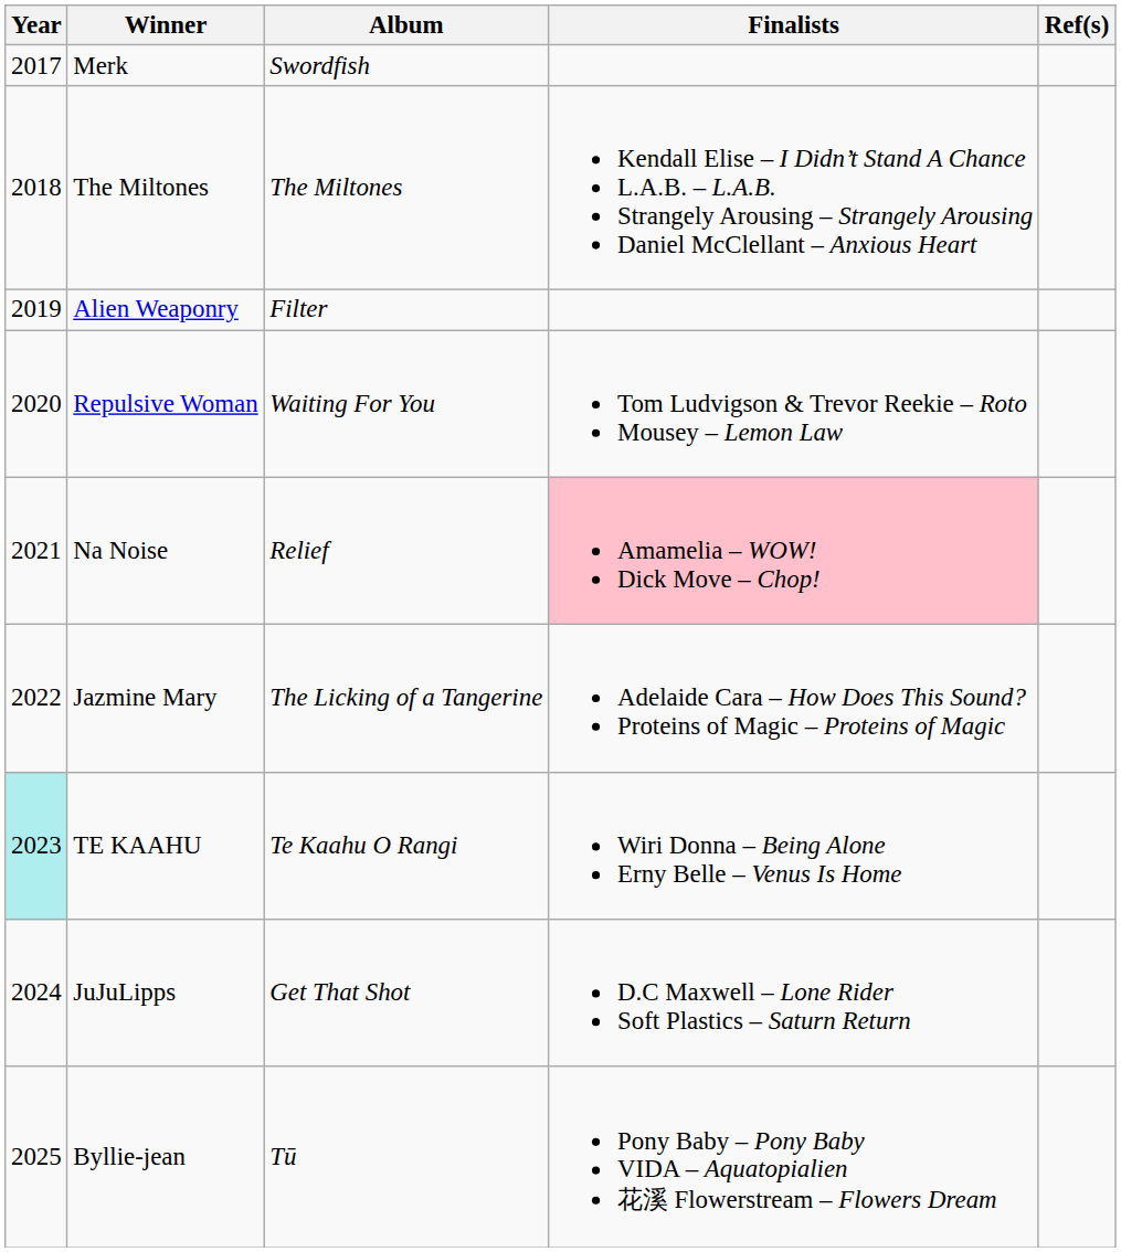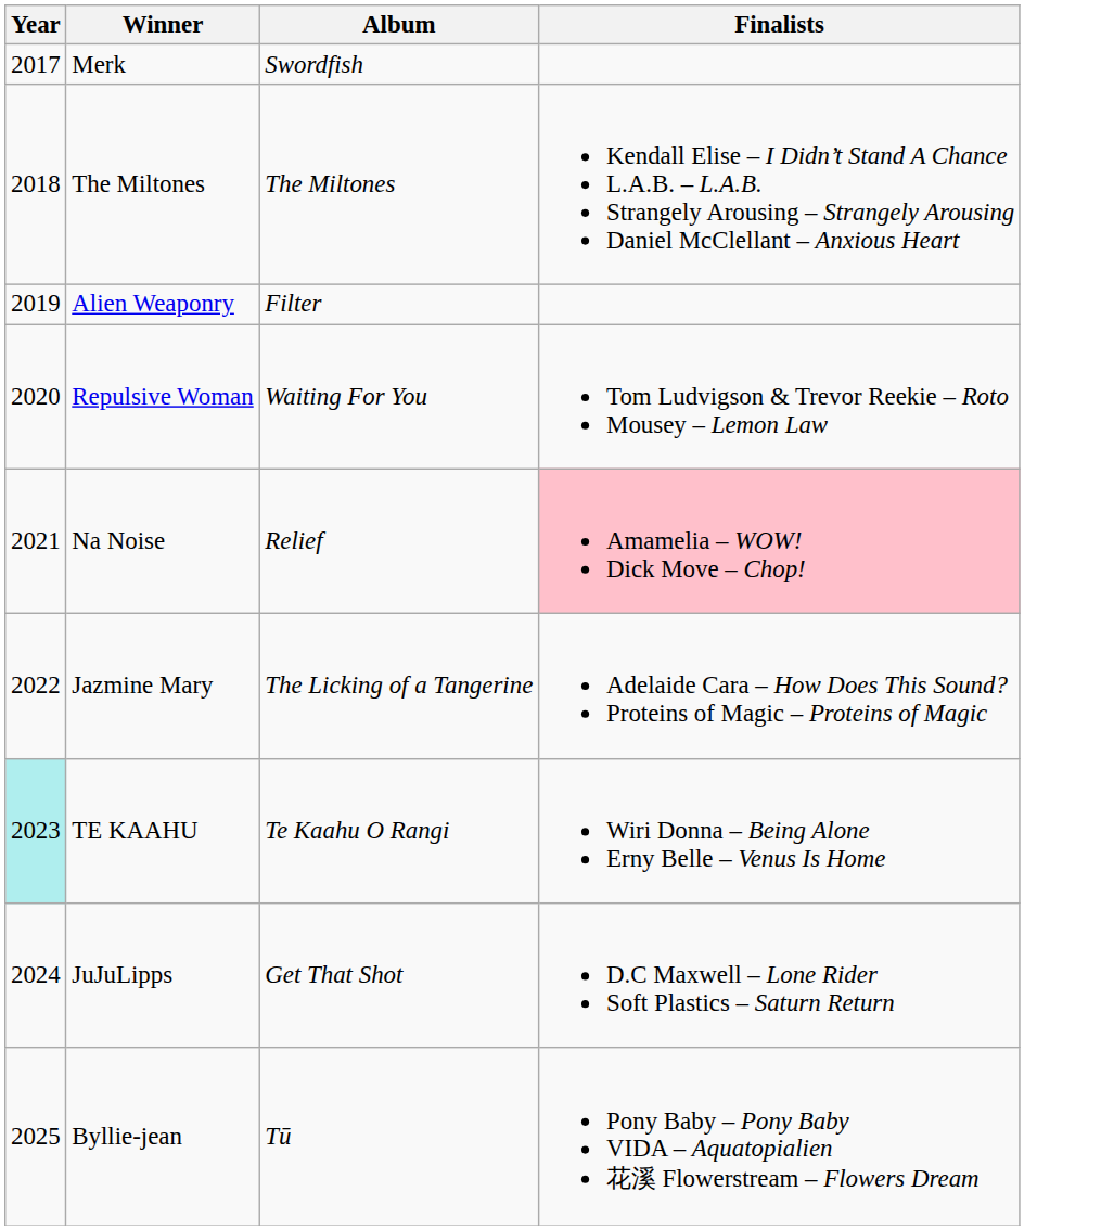 <table class="wikitable">
 <tr>
 <th>Year</th>
 <th>Winner</th>
 <th>Album</th>
 <th>Finalists</th>
-<th class="unsortable">Ref(s)</th>
 </tr>
 <tr>
 <td align="center">2017</td>
 <td>Merk</td>
 <td><em>Swordfish</em></td>
 <td></td>
-<td align="center"></td>
 </tr>
 <tr>
 <td align="center">2018</td>
 <td>The Miltones</td>
 <td><em>The Miltones</em></td>
 <td><br><ul><li>Kendall Elise – <em>I Didn’t Stand A Chance</em></li><li>L.A.B. – <em>L.A.B.</em></li><li>Strangely Arousing – <em>Strangely Arousing</em></li><li>Daniel McClellant – <em>Anxious Heart</em></li></ul></td>
-<td align="center"></td>
 </tr>
 <tr>
 <td align="center">2019</td>
 <td><a href='#'>Alien Weaponry</a></td>
 <td><em>Filter</em></td>
 <td></td>
-<td align="center"></td>
 </tr>
 <tr>
 <td align="center">2020</td>
 <td><a href='#'>Repulsive Woman</a></td>
 <td><em>Waiting For You</em></td>
 <td><br><ul><li>Tom Ludvigson & Trevor Reekie – <em>Roto</em></li><li>Mousey – <em>Lemon Law</em></li></ul></td>
-<td align="center"></td>
 </tr>
 <tr>
 <td align="center">2021</td>
 <td>Na Noise</td>
 <td><em>Relief</em></td>
 <td style="background: pink;"><br><ul><li>Amamelia – <em>WOW!</em></li><li>Dick Move – <em>Chop!</em></li></ul></td>
-<td align="center"></td>
 </tr>
 <tr>
 <td align="center">2022</td>
 <td>Jazmine Mary</td>
 <td><em>The Licking of a Tangerine</em></td>
 <td><br><ul><li>Adelaide Cara – <em>How Does This Sound?</em></li><li>Proteins of Magic – <em>Proteins of Magic</em></li></ul></td>
-<td align="center"></td>
 </tr>
 <tr>
 <td align="center" style="background: paleturquoise;">2023</td>
 <td>TE KAAHU</td>
 <td><em>Te Kaahu O Rangi</em></td>
 <td><br><ul><li>Wiri Donna – <em>Being Alone</em></li><li>Erny Belle – <em>Venus Is Home</em></li></ul></td>
-<td align="center"></td>
 </tr>
 <tr>
 <td align="center">2024</td>
 <td>JuJuLipps</td>
 <td><em>Get That Shot</em></td>
 <td><br><ul><li>D.C Maxwell – <em>Lone Rider</em></li><li>Soft Plastics – <em>Saturn Return</em></li></ul></td>
-<td align="center"></td>
 </tr>
 <tr>
 <td>2025</td>
 <td>Byllie-jean</td>
 <td><em>Tū</em></td>
 <td><br><ul><li>Pony Baby – <em>Pony Baby</em></li><li>VIDA – <em>Aquatopialien</em></li><li>花溪 Flowerstream – <em>Flowers Dream</em></li></ul></td>
-<td></td>
 </tr>
 </table>
